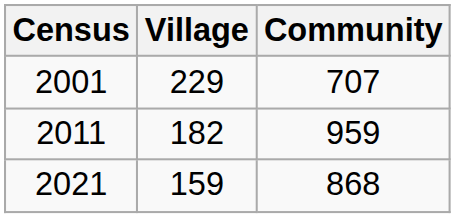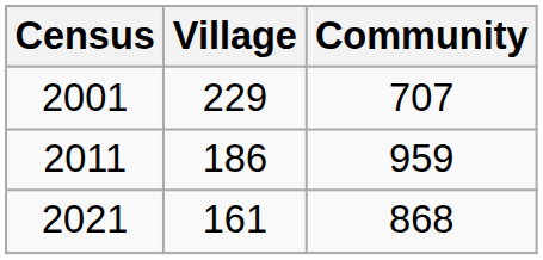 <table class="wikitable" style="text-align:center">
 <tr>
 <th>Census</th>
 <th>Village</th>
 <th>Community</th>
 </tr>
 <tr>
 <td>2001</td>
 <td>229</td>
 <td>707</td>
 </tr>
 <tr>
 <td>2011</td>
-<td>182</td>
+<td>186</td>
 <td>959</td>
 </tr>
 <tr>
 <td>2021</td>
-<td>159</td>
+<td>161</td>
 <td>868</td>
 </tr>
 </table>
